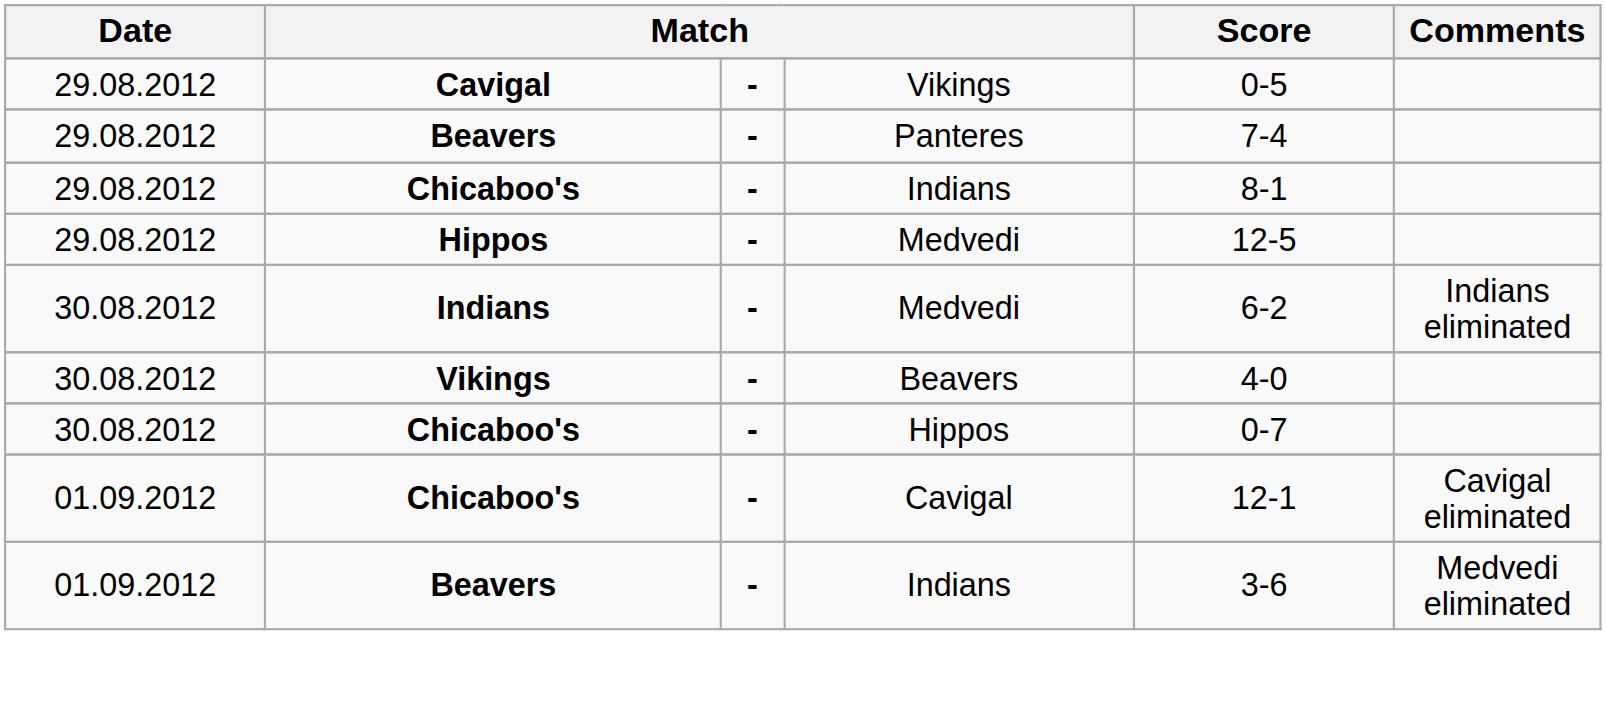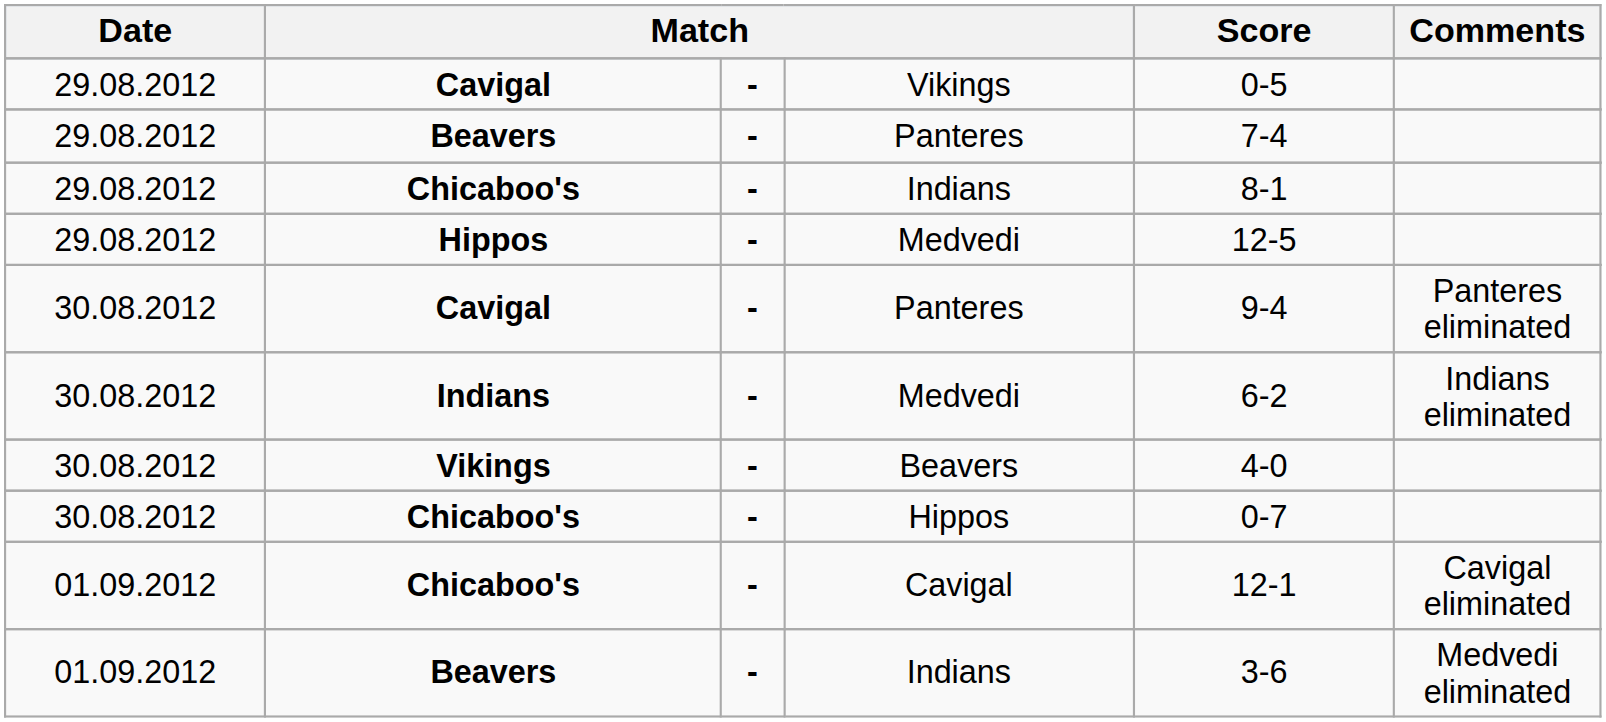 <table width=750 class="wikitable" style="text-align:center;">
 <tr bgcolor="lightsteelblue">
 <th width=15%>Date</th>
 <th width=50% colspan=3>Match</th>
 <th width=15%>Score</th>
 <th width=10%>Comments</th>
 </tr>
 <tr>
 </tr>
 <tr style=font-size:95%>
 <td align=center>29.08.2012</td>
 <td align=center><strong>Cavigal</strong></td>
 <td><strong>-</strong></td>
 <td>Vikings</td>
 <td align=center>0-5</td>
 <td align=center></td>
 </tr>
 <tr>
 </tr>
 <tr style=font-size:95%>
 <td align=center>29.08.2012</td>
 <td align=center><strong>Beavers</strong></td>
 <td><strong>-</strong></td>
 <td>Panteres</td>
 <td align=center>7-4</td>
 <td align=center></td>
 </tr>
 <tr>
 </tr>
 <tr style=font-size:95%>
 <td align=center>29.08.2012</td>
 <td align=center><strong>Chicaboo's</strong></td>
 <td><strong>-</strong></td>
 <td>Indians</td>
 <td align=center>8-1</td>
 <td align=center></td>
 </tr>
 <tr>
 </tr>
 <tr style=font-size:95%>
 <td align=center>29.08.2012</td>
 <td align=center><strong>Hippos</strong></td>
 <td><strong>-</strong></td>
 <td>Medvedi</td>
 <td align=center>12-5</td>
 <td align=center></td>
 </tr>
 <tr>
+</tr>
+<tr style=font-size:95%>
+<td align=center>30.08.2012</td>
+<td align=center><strong>Cavigal</strong></td>
+<td><strong>-</strong></td>
+<td>Panteres</td>
+<td align=center>9-4</td>
+<td align=center>Panteres eliminated</td>
 </tr>
 <tr>
 </tr>
 <tr style=font-size:95%>
 <td align=center>30.08.2012</td>
 <td align=center><strong>Indians</strong></td>
 <td><strong>-</strong></td>
 <td>Medvedi</td>
 <td align=center>6-2</td>
 <td align=center>Indians eliminated</td>
 </tr>
 <tr>
 </tr>
 <tr style=font-size:95%>
 <td align=center>30.08.2012</td>
 <td align=center><strong>Vikings</strong></td>
 <td><strong>-</strong></td>
 <td>Beavers</td>
 <td align=center>4-0</td>
 <td align=center></td>
 </tr>
 <tr>
 </tr>
 <tr style=font-size:95%>
 <td align=center>30.08.2012</td>
 <td align=center><strong>Chicaboo's</strong></td>
 <td><strong>-</strong></td>
 <td>Hippos</td>
 <td align=center>0-7</td>
 <td align=center></td>
 </tr>
 <tr>
 </tr>
 <tr style=font-size:95%>
 <td align=center>01.09.2012</td>
 <td align=center><strong>Chicaboo's</strong></td>
 <td><strong>-</strong></td>
 <td>Cavigal</td>
 <td align=center>12-1</td>
 <td align=center>Cavigal eliminated</td>
 </tr>
 <tr>
 </tr>
 <tr style=font-size:95%>
 <td align=center>01.09.2012</td>
 <td align=center><strong>Beavers</strong></td>
 <td><strong>-</strong></td>
 <td>Indians</td>
 <td align=center>3-6</td>
 <td align=center>Medvedi eliminated</td>
 </tr>
 </table>
